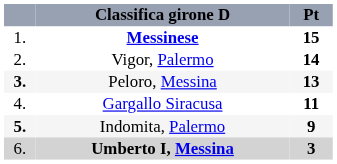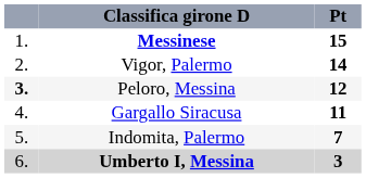 <table style="font-size: 90%; border-collapse:collapse" border=0 cellspacing=0 cellpadding=1>
 <tr align=center bgcolor=#98A1B2>
 <th width=25></th>
 <th width=215><span>Classifica girone D</span></th>
 <th width=35><span>Pt</span></th>
 </tr>
 <tr align=center>
 <td style="text-align:center;">1.</td>
 <td><strong><a href='#'>Messinese</a></strong></td>
 <td><strong>15</strong></td>
 </tr>
 <tr align=center style="background:#FFFFFF;">
 <td style="text-align:center;">2.</td>
 <td>Vigor, <a href='#'>Palermo</a></td>
 <td><strong>14</strong></td>
 </tr>
 <tr align=center style="background:#f5f5f5;">
 <td style="text-align:center;"><strong>3.</strong></td>
 <td>Peloro, <a href='#'>Messina</a></td>
-<td><strong>13</strong></td>
+<td><strong>12</strong></td>
 </tr>
 <tr align=center style="background:#FFFFFF;">
 <td style="text-align:center;">4.</td>
 <td><a href='#'>Gargallo Siracusa</a></td>
 <td><strong>11</strong></td>
 </tr>
 <tr align=center style="background:#f5f5f5;">
-<td style="text-align:center;"><strong>5.</strong></td>
+<td style="text-align:center;">5.</td>
 <td>Indomita, <a href='#'>Palermo</a></td>
-<td><strong>9</strong></td>
+<td><strong>7</strong></td>
 </tr>
 <tr align=center style="background:lightgray;">
 <td style="text-align:center;">6.</td>
 <td><strong>Umberto I, <a href='#'>Messina</a></strong></td>
 <td><strong>3</strong></td>
 </tr>
 </table>
